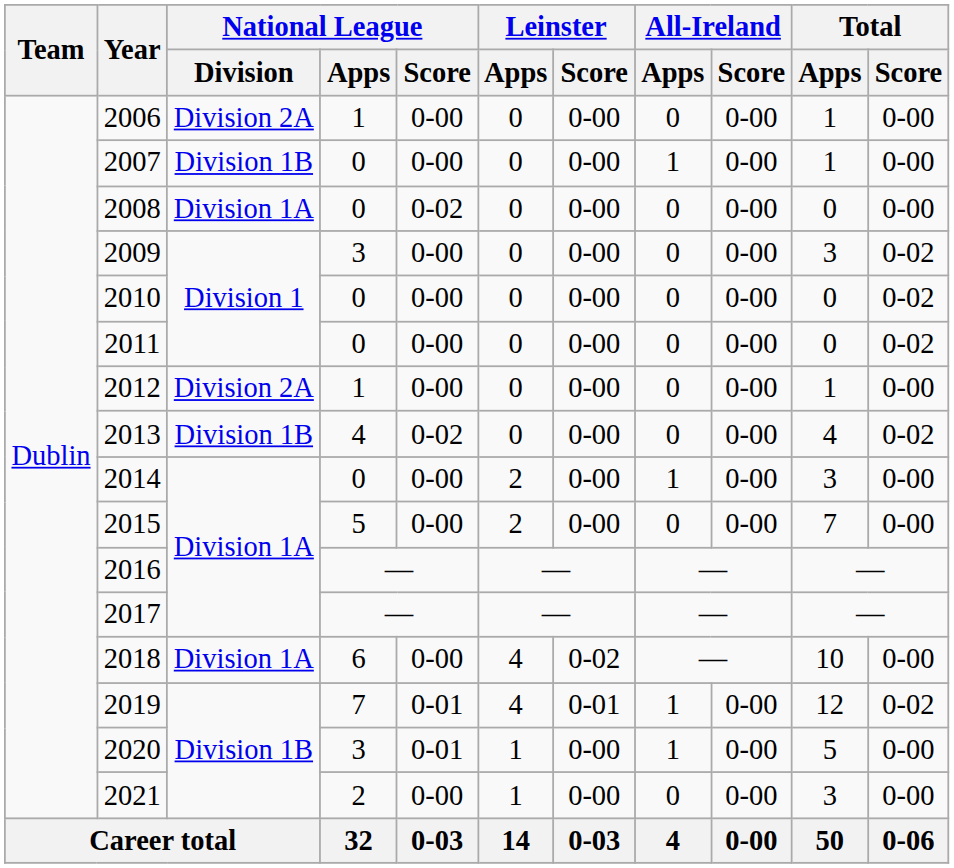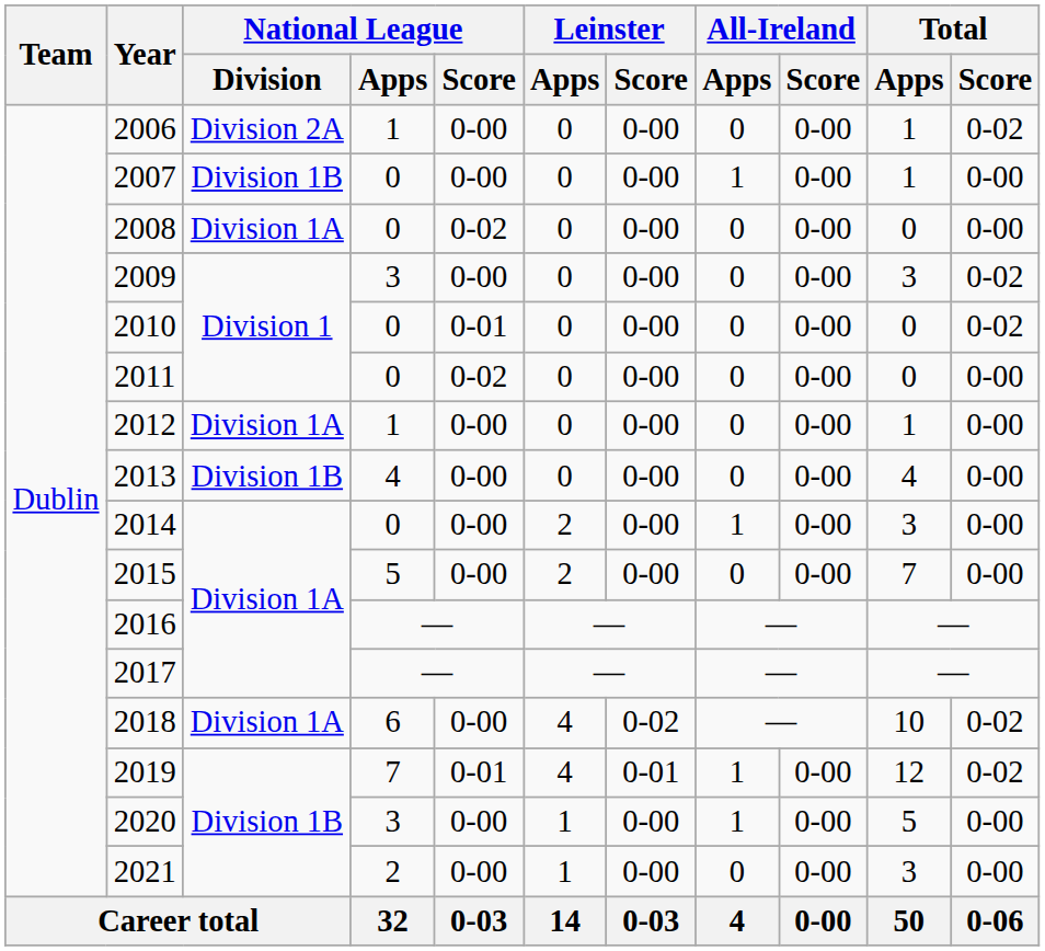 <table class="wikitable" style="text-align:center">
 <tr>
 <th rowspan="2">Team</th>
 <th rowspan="2">Year</th>
 <th colspan="3"><a href='#'>National League</a></th>
 <th colspan="2"><a href='#'>Leinster</a></th>
 <th colspan="2"><a href='#'>All-Ireland</a></th>
 <th colspan="2">Total</th>
 </tr>
 <tr>
 <th>Division</th>
 <th>Apps</th>
 <th>Score</th>
 <th>Apps</th>
 <th>Score</th>
 <th>Apps</th>
 <th>Score</th>
 <th>Apps</th>
 <th>Score</th>
 </tr>
 <tr>
 <td rowspan="16"><a href='#'>Dublin</a></td>
 <td>2006</td>
 <td rowspan="1"><a href='#'>Division 2A</a></td>
 <td>1</td>
 <td>0-00</td>
 <td>0</td>
 <td>0-00</td>
 <td>0</td>
 <td>0-00</td>
 <td>1</td>
-<td>0-00</td>
+<td>0-02</td>
 </tr>
 <tr>
 <td>2007</td>
 <td rowspan="1"><a href='#'>Division 1B</a></td>
 <td>0</td>
 <td>0-00</td>
 <td>0</td>
 <td>0-00</td>
 <td>1</td>
 <td>0-00</td>
 <td>1</td>
 <td>0-00</td>
 </tr>
 <tr>
 <td>2008</td>
 <td rowspan="1"><a href='#'>Division 1A</a></td>
 <td>0</td>
 <td>0-02</td>
 <td>0</td>
 <td>0-00</td>
 <td>0</td>
 <td>0-00</td>
 <td>0</td>
 <td>0-00</td>
 </tr>
 <tr>
 <td>2009</td>
 <td rowspan="3"><a href='#'>Division 1</a></td>
 <td>3</td>
 <td>0-00</td>
 <td>0</td>
 <td>0-00</td>
 <td>0</td>
 <td>0-00</td>
 <td>3</td>
 <td>0-02</td>
 </tr>
 <tr>
 <td>2010</td>
 <td>0</td>
-<td>0-00</td>
+<td>0-01</td>
 <td>0</td>
 <td>0-00</td>
 <td>0</td>
 <td>0-00</td>
 <td>0</td>
 <td>0-02</td>
 </tr>
 <tr>
 <td>2011</td>
 <td>0</td>
+<td>0-02</td>
+<td>0</td>
 <td>0-00</td>
 <td>0</td>
 <td>0-00</td>
 <td>0</td>
 <td>0-00</td>
-<td>0</td>
-<td>0-02</td>
 </tr>
 <tr>
 <td>2012</td>
-<td rowspan="1"><a href='#'>Division 2A</a></td>
+<td rowspan="1"><a href='#'>Division 1A</a></td>
 <td>1</td>
 <td>0-00</td>
 <td>0</td>
 <td>0-00</td>
 <td>0</td>
 <td>0-00</td>
 <td>1</td>
 <td>0-00</td>
 </tr>
 <tr>
 <td>2013</td>
 <td rowspan="1"><a href='#'>Division 1B</a></td>
 <td>4</td>
-<td>0-02</td>
+<td>0-00</td>
 <td>0</td>
 <td>0-00</td>
 <td>0</td>
 <td>0-00</td>
 <td>4</td>
-<td>0-02</td>
+<td>0-00</td>
 </tr>
 <tr>
 <td>2014</td>
 <td rowspan="4"><a href='#'>Division 1A</a></td>
 <td>0</td>
 <td>0-00</td>
 <td>2</td>
 <td>0-00</td>
 <td>1</td>
 <td>0-00</td>
 <td>3</td>
 <td>0-00</td>
 </tr>
 <tr>
 <td>2015</td>
 <td>5</td>
 <td>0-00</td>
 <td>2</td>
 <td>0-00</td>
 <td>0</td>
 <td>0-00</td>
 <td>7</td>
 <td>0-00</td>
 </tr>
 <tr>
 <td>2016</td>
 <td colspan=2>—</td>
 <td colspan=2>—</td>
 <td colspan=2>—</td>
 <td colspan=2>—</td>
 </tr>
 <tr>
 <td>2017</td>
 <td colspan=2>—</td>
 <td colspan=2>—</td>
 <td colspan=2>—</td>
 <td colspan=2>—</td>
 </tr>
 <tr>
 <td>2018</td>
 <td rowspan="1"><a href='#'>Division 1A</a></td>
 <td>6</td>
 <td>0-00</td>
 <td>4</td>
 <td>0-02</td>
 <td colspan=2>—</td>
 <td>10</td>
-<td>0-00</td>
+<td>0-02</td>
 </tr>
 <tr>
 <td>2019</td>
 <td rowspan="3"><a href='#'>Division 1B</a></td>
 <td>7</td>
 <td>0-01</td>
 <td>4</td>
 <td>0-01</td>
 <td>1</td>
 <td>0-00</td>
 <td>12</td>
 <td>0-02</td>
 </tr>
 <tr>
 <td>2020</td>
 <td>3</td>
-<td>0-01</td>
+<td>0-00</td>
 <td>1</td>
 <td>0-00</td>
 <td>1</td>
 <td>0-00</td>
 <td>5</td>
 <td>0-00</td>
 </tr>
 <tr>
 <td>2021</td>
 <td>2</td>
 <td>0-00</td>
 <td>1</td>
 <td>0-00</td>
 <td>0</td>
 <td>0-00</td>
 <td>3</td>
 <td>0-00</td>
 </tr>
 <tr>
 <th colspan="3">Career total</th>
 <th>32</th>
 <th>0-03</th>
 <th>14</th>
 <th>0-03</th>
 <th>4</th>
 <th>0-00</th>
 <th>50</th>
 <th>0-06</th>
 </tr>
 </table>
